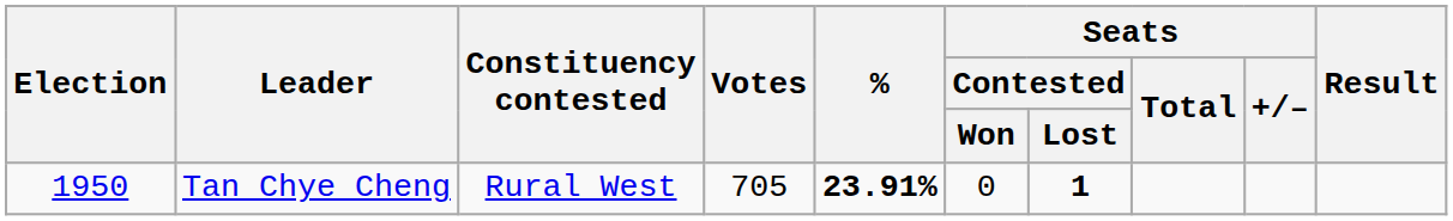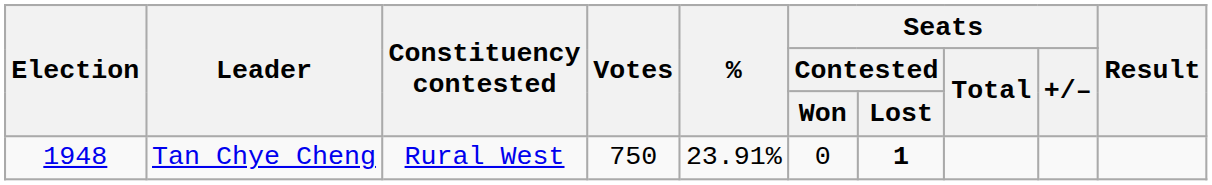 <table class=wikitable style="text-align: center;">
 <tr>
 <th rowspan=3>Election</th>
 <th rowspan=3>Leader</th>
 <th rowspan=3>Constituency<br>contested</th>
 <th rowspan=3>Votes</th>
 <th rowspan=3>%</th>
 <th colspan=4>Seats</th>
 <th rowspan=3>Result</th>
 </tr>
 <tr>
 <th colspan=2>Contested</th>
 <th rowspan=2>Total</th>
 <th rowspan=2>+/–</th>
 </tr>
 <tr>
 <th>Won</th>
 <th>Lost</th>
 </tr>
 <tr>
-<td><a href='#'>1950</a></td>
+<td><a href='#'>1948</a></td>
 <td><a href='#'>Tan Chye Cheng</a></td>
 <td><a href='#'>Rural West</a></td>
-<td>705</td>
-<td><strong>23.91%</strong></td>
+<td>750</td>
+<td>23.91%</td>
 <td>0</td>
 <td><strong>1</strong></td>
 <td></td>
 <td></td>
 <td></td>
 </tr>
 </table>
